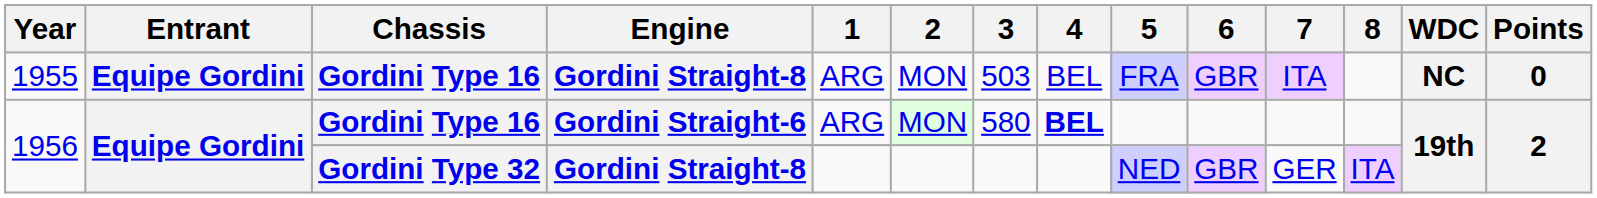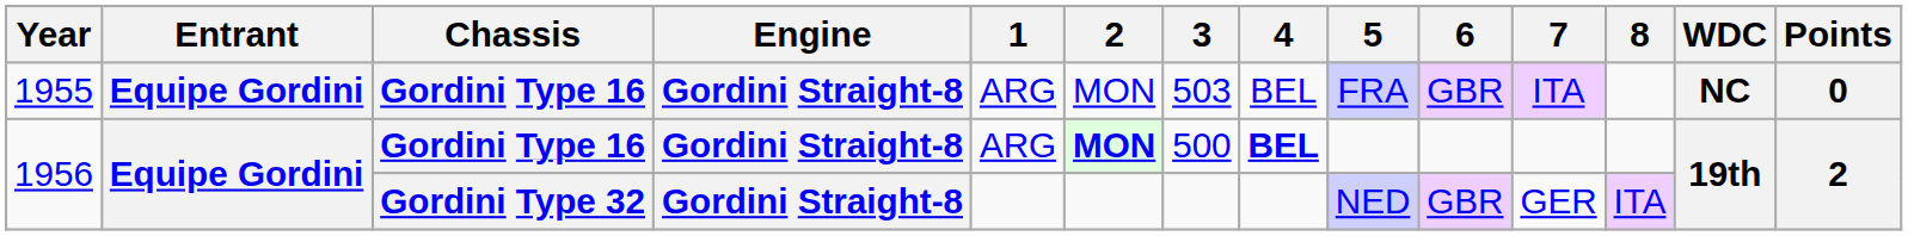 <table class="wikitable" style="text-align:center; font-size:90%">
 <tr>
 <th>Year</th>
 <th>Entrant</th>
 <th>Chassis</th>
 <th>Engine</th>
 <th>1</th>
 <th>2</th>
 <th>3</th>
 <th>4</th>
 <th>5</th>
 <th>6</th>
 <th>7</th>
 <th>8</th>
 <th>WDC</th>
 <th>Points</th>
 </tr>
 <tr>
 <td><a href='#'>1955</a></td>
 <th><a href='#'>Equipe Gordini</a></th>
 <th><a href='#'>Gordini</a> <a href='#'>Type 16</a></th>
 <th><a href='#'>Gordini</a> <a href='#'>Straight-8</a></th>
 <td><a href='#'>ARG</a></td>
 <td><a href='#'>MON</a></td>
 <td><a href='#'>503</a></td>
 <td><a href='#'>BEL</a></td>
 <td style="background:#CFCFFF;"><a href='#'>FRA</a><br></td>
 <td style="background:#EFCFFF;"><a href='#'>GBR</a><br></td>
 <td style="background:#EFCFFF;"><a href='#'>ITA</a><br></td>
 <td></td>
 <th>NC</th>
 <th>0</th>
 </tr>
 <tr>
 <td rowspan=2><a href='#'>1956</a></td>
 <th rowspan=2><a href='#'>Equipe Gordini</a></th>
 <th><a href='#'>Gordini</a> <a href='#'>Type 16</a></th>
-<th><a href='#'>Gordini</a> <a href='#'>Straight-6</a></th>
+<th><a href='#'>Gordini</a> <a href='#'>Straight-8</a></th>
 <td><a href='#'>ARG</a></td>
-<td style="background:#DFFFDF;"><a href='#'>MON</a><br></td>
-<td><a href='#'>580</a></td>
+<td style="background:#DFFFDF;"><strong><a href='#'>MON</a><br></strong></td>
+<td><a href='#'>500</a></td>
 <td><strong><a href='#'>BEL</a></strong></td>
 <td></td>
 <td></td>
 <td></td>
 <td></td>
 <th rowspan=2>19th</th>
 <th rowspan=2>2</th>
 </tr>
 <tr>
 <th><a href='#'>Gordini</a> <a href='#'>Type 32</a></th>
 <th><a href='#'>Gordini</a> <a href='#'>Straight-8</a></th>
 <td></td>
 <td></td>
 <td></td>
 <td></td>
 <td style="background:#CFCFFF;"><a href='#'>NED</a><br></td>
 <td style="background:#EFCFFF;"><a href='#'>GBR</a><br></td>
 <td><a href='#'>GER</a></td>
 <td style="background:#EFCFFF;"><a href='#'>ITA</a><br></td>
 </tr>
 </table>
